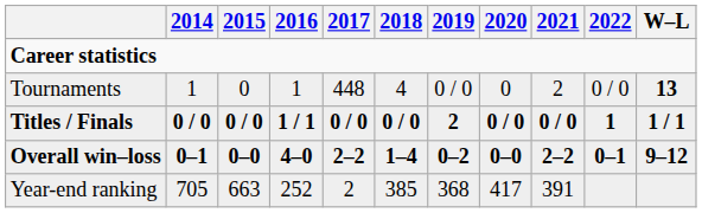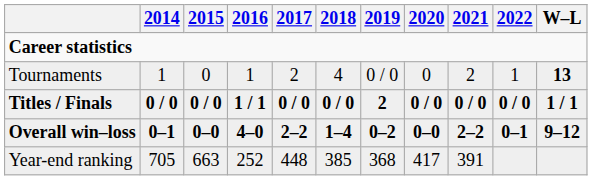 <table class=wikitable style=text-align:center>
 <tr>
 <th></th>
 <th><a href='#'>2014</a></th>
 <th><a href='#'>2015</a></th>
 <th><a href='#'>2016</a></th>
 <th><a href='#'>2017</a></th>
 <th><a href='#'>2018</a></th>
 <th><a href='#'>2019</a></th>
 <th><a href='#'>2020</a></th>
 <th><a href='#'>2021</a></th>
 <th><a href='#'>2022</a></th>
 <th width=38>W–L</th>
 </tr>
 <tr>
 <td colspan="11" align="left"><strong>Career statistics</strong></td>
 </tr>
 <tr bgcolor=efefef>
 <td align=left>Tournaments</td>
 <td>1</td>
 <td>0</td>
 <td>1</td>
-<td>448</td>
+<td>2</td>
 <td>4</td>
 <td>0 / 0</td>
 <td>0</td>
 <td>2</td>
-<td>0 / 0</td>
+<td>1</td>
 <td><strong>13</strong></td>
 </tr>
 <tr style=font-weight:bold;background:#efefef>
 <td style=text-align:left>Titles / Finals</td>
 <td>0 / 0</td>
 <td>0 / 0</td>
 <td>1 / 1</td>
 <td>0 / 0</td>
 <td>0 / 0</td>
 <td>2</td>
 <td>0 / 0</td>
 <td>0 / 0</td>
-<td>1</td>
+<td>0 / 0</td>
 <td>1 / 1</td>
 </tr>
 <tr style=font-weight:bold;background:#efefef>
 <td style=text-align:left>Overall win–loss</td>
 <td>0–1</td>
 <td>0–0</td>
 <td>4–0</td>
 <td>2–2</td>
 <td>1–4</td>
 <td>0–2</td>
 <td>0–0</td>
 <td>2–2</td>
 <td>0–1</td>
 <td>9–12</td>
 </tr>
 <tr bgcolor=efefef>
 <td align=left>Year-end ranking</td>
 <td>705</td>
 <td>663</td>
 <td>252</td>
-<td>2</td>
+<td>448</td>
 <td>385</td>
 <td>368</td>
 <td>417</td>
 <td>391</td>
 <td></td>
 <td><strong></strong></td>
 </tr>
 </table>
